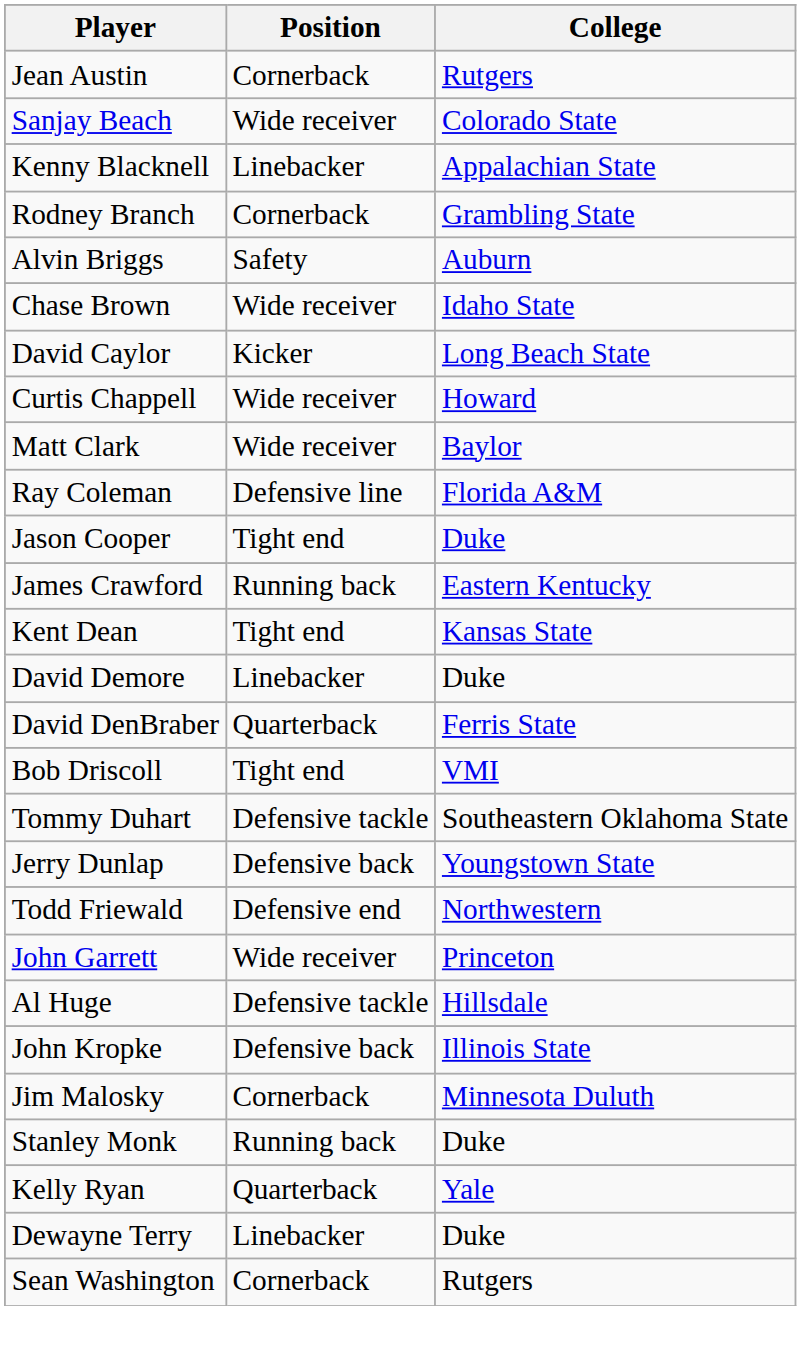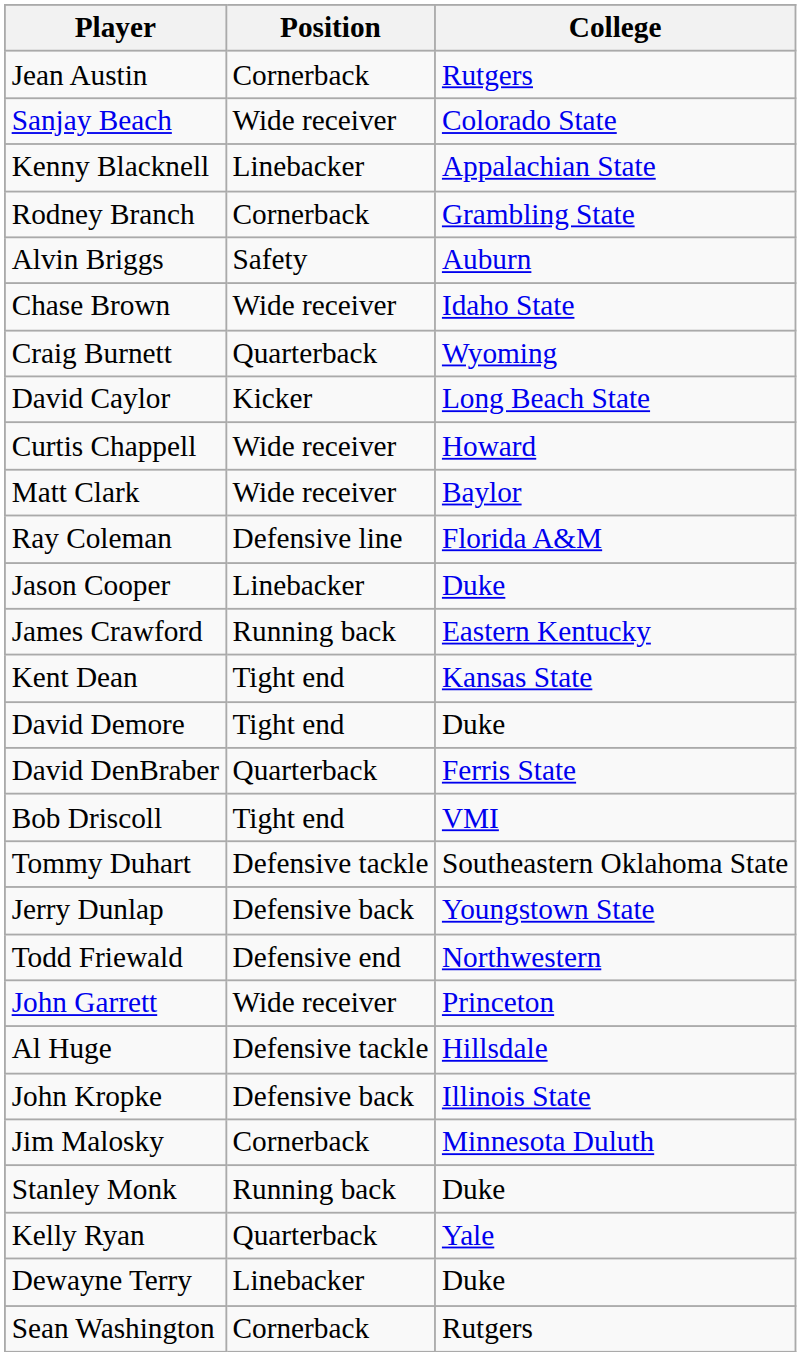 <table class="wikitable">
 <tr>
 <th>Player</th>
 <th>Position</th>
 <th>College</th>
 </tr>
 <tr>
 <td>Jean Austin</td>
 <td>Cornerback</td>
 <td><a href='#'>Rutgers</a></td>
 </tr>
 <tr>
 <td><a href='#'>Sanjay Beach</a></td>
 <td>Wide receiver</td>
 <td><a href='#'>Colorado State</a></td>
 </tr>
 <tr>
 <td>Kenny Blacknell</td>
 <td>Linebacker</td>
 <td><a href='#'>Appalachian State</a></td>
 </tr>
 <tr>
 <td>Rodney Branch</td>
 <td>Cornerback</td>
 <td><a href='#'>Grambling State</a></td>
 </tr>
 <tr>
 <td>Alvin Briggs</td>
 <td>Safety</td>
 <td><a href='#'>Auburn</a></td>
 </tr>
 <tr>
 <td>Chase Brown</td>
 <td>Wide receiver</td>
 <td><a href='#'>Idaho State</a></td>
 </tr>
 <tr>
+<td>Craig Burnett</td>
+<td>Quarterback</td>
+<td><a href='#'>Wyoming</a></td>
+</tr>
+<tr>
 <td>David Caylor</td>
 <td>Kicker</td>
 <td><a href='#'>Long Beach State</a></td>
 </tr>
 <tr>
 <td>Curtis Chappell</td>
 <td>Wide receiver</td>
 <td><a href='#'>Howard</a></td>
 </tr>
 <tr>
 <td>Matt Clark</td>
 <td>Wide receiver</td>
 <td><a href='#'>Baylor</a></td>
 </tr>
 <tr>
 <td>Ray Coleman</td>
 <td>Defensive line</td>
 <td><a href='#'>Florida A&M</a></td>
 </tr>
 <tr>
 <td>Jason Cooper</td>
-<td>Tight end</td>
+<td>Linebacker</td>
 <td><a href='#'>Duke</a></td>
 </tr>
 <tr>
 <td>James Crawford</td>
 <td>Running back</td>
 <td><a href='#'>Eastern Kentucky</a></td>
 </tr>
 <tr>
 <td>Kent Dean</td>
 <td>Tight end</td>
 <td><a href='#'>Kansas State</a></td>
 </tr>
 <tr>
 <td>David Demore</td>
-<td>Linebacker</td>
+<td>Tight end</td>
 <td>Duke</td>
 </tr>
 <tr>
 <td>David DenBraber</td>
 <td>Quarterback</td>
 <td><a href='#'>Ferris State</a></td>
 </tr>
 <tr>
 <td>Bob Driscoll</td>
 <td>Tight end</td>
 <td><a href='#'>VMI</a></td>
 </tr>
 <tr>
 <td>Tommy Duhart</td>
 <td>Defensive tackle</td>
 <td>Southeastern Oklahoma State</td>
 </tr>
 <tr>
 <td>Jerry Dunlap</td>
 <td>Defensive back</td>
 <td><a href='#'>Youngstown State</a></td>
 </tr>
 <tr>
 <td>Todd Friewald</td>
 <td>Defensive end</td>
 <td><a href='#'>Northwestern</a></td>
 </tr>
 <tr>
 <td><a href='#'>John Garrett</a></td>
 <td>Wide receiver</td>
 <td><a href='#'>Princeton</a></td>
 </tr>
 <tr>
 <td>Al Huge</td>
 <td>Defensive tackle</td>
 <td><a href='#'>Hillsdale</a></td>
 </tr>
 <tr>
 <td>John Kropke</td>
 <td>Defensive back</td>
 <td><a href='#'>Illinois State</a></td>
 </tr>
 <tr>
 <td>Jim Malosky</td>
 <td>Cornerback</td>
 <td><a href='#'>Minnesota Duluth</a></td>
 </tr>
 <tr>
 <td>Stanley Monk</td>
 <td>Running back</td>
 <td>Duke</td>
 </tr>
 <tr>
 <td>Kelly Ryan</td>
 <td>Quarterback</td>
 <td><a href='#'>Yale</a></td>
 </tr>
 <tr>
 <td>Dewayne Terry</td>
 <td>Linebacker</td>
 <td>Duke</td>
 </tr>
 <tr>
 <td>Sean Washington</td>
 <td>Cornerback</td>
 <td>Rutgers</td>
 </tr>
 </table>
